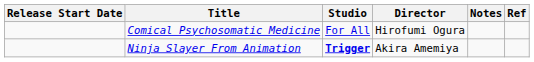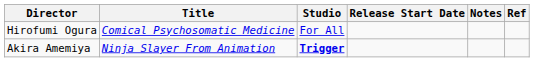 <table class="wikitable sortable" border="1">
 <tr>
-<th>Release Start Date</th>
+<th>Director</th>
 <th>Title</th>
 <th>Studio</th>
-<th>Director</th>
+<th>Release Start Date</th>
 <th class="unsortable">Notes</th>
 <th class="unsortable">Ref</th>
 </tr>
 <tr>
-<td></td>
+<td>Hirofumi Ogura</td>
 <td><em><a href='#'>Comical Psychosomatic Medicine</a></em></td>
 <td><a href='#'>For All</a></td>
-<td>Hirofumi Ogura</td>
+<td></td>
 <td></td>
 <td></td>
 </tr>
 <tr>
-<td></td>
+<td>Akira Amemiya</td>
 <td><em><a href='#'>Ninja Slayer From Animation</a></em></td>
 <td><strong><a href='#'>Trigger</a></strong></td>
-<td>Akira Amemiya</td>
+<td></td>
 <td></td>
 <td></td>
 </tr>
 </table>
